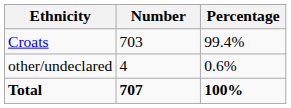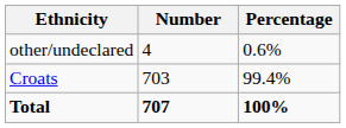 <table class="wikitable">
 <tr>
 <th width="100px">Ethnicity</th>
 <th width="80px">Number</th>
 <th width="80px">Percentage</th>
 </tr>
 <tr>
+<td>other/undeclared</td>
+<td>4</td>
+<td>0.6%</td>
+</tr>
+<tr>
 <td><a href='#'>Croats</a></td>
 <td>703</td>
 <td>99.4%</td>
-</tr>
-<tr>
-<td>other/undeclared</td>
-<td>4</td>
-<td>0.6%</td>
 </tr>
 <tr>
 <td><strong>Total</strong></td>
 <td><strong>707</strong></td>
 <td><strong>100%</strong></td>
 </tr>
 </table>
